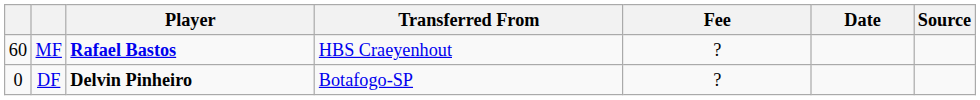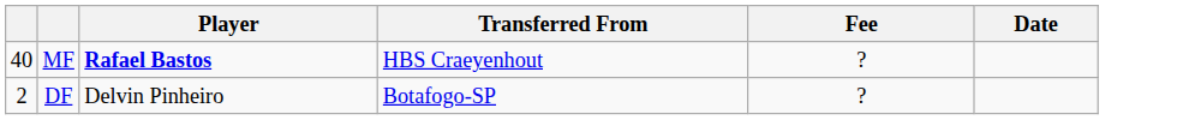 <table class="wikitable plainrowheaders sortable" style="font-size:95%">
 <tr>
 <th></th>
 <th></th>
 <th scope=col style="width:200px;"><strong>Player</strong></th>
 <th scope=col style="width:250px;"><strong>Transferred From</strong></th>
 <th scope=col style="width:150px;"><strong>Fee</strong></th>
 <th scope=col style="width:78px;"><strong>Date</strong></th>
-<th><strong>Source</strong></th>
 </tr>
 <tr>
-<td align=center>60</td>
+<td align=center>40</td>
 <td align=center><a href='#'>MF</a></td>
 <td><strong> <a href='#'>Rafael Bastos</a></strong></td>
 <td> <a href='#'>HBS Craeyenhout</a></td>
 <td align=center>?</td>
 <td align=center></td>
-<td align=center></td>
 </tr>
 <tr>
-<td align=center>0</td>
+<td align=center>2</td>
 <td align=center><a href='#'>DF</a></td>
-<td><strong> Delvin Pinheiro</strong></td>
+<td> Delvin Pinheiro</td>
 <td> <a href='#'>Botafogo-SP</a></td>
 <td align=center>?</td>
 <td align=center></td>
-<td align=center></td>
 </tr>
 </table>
